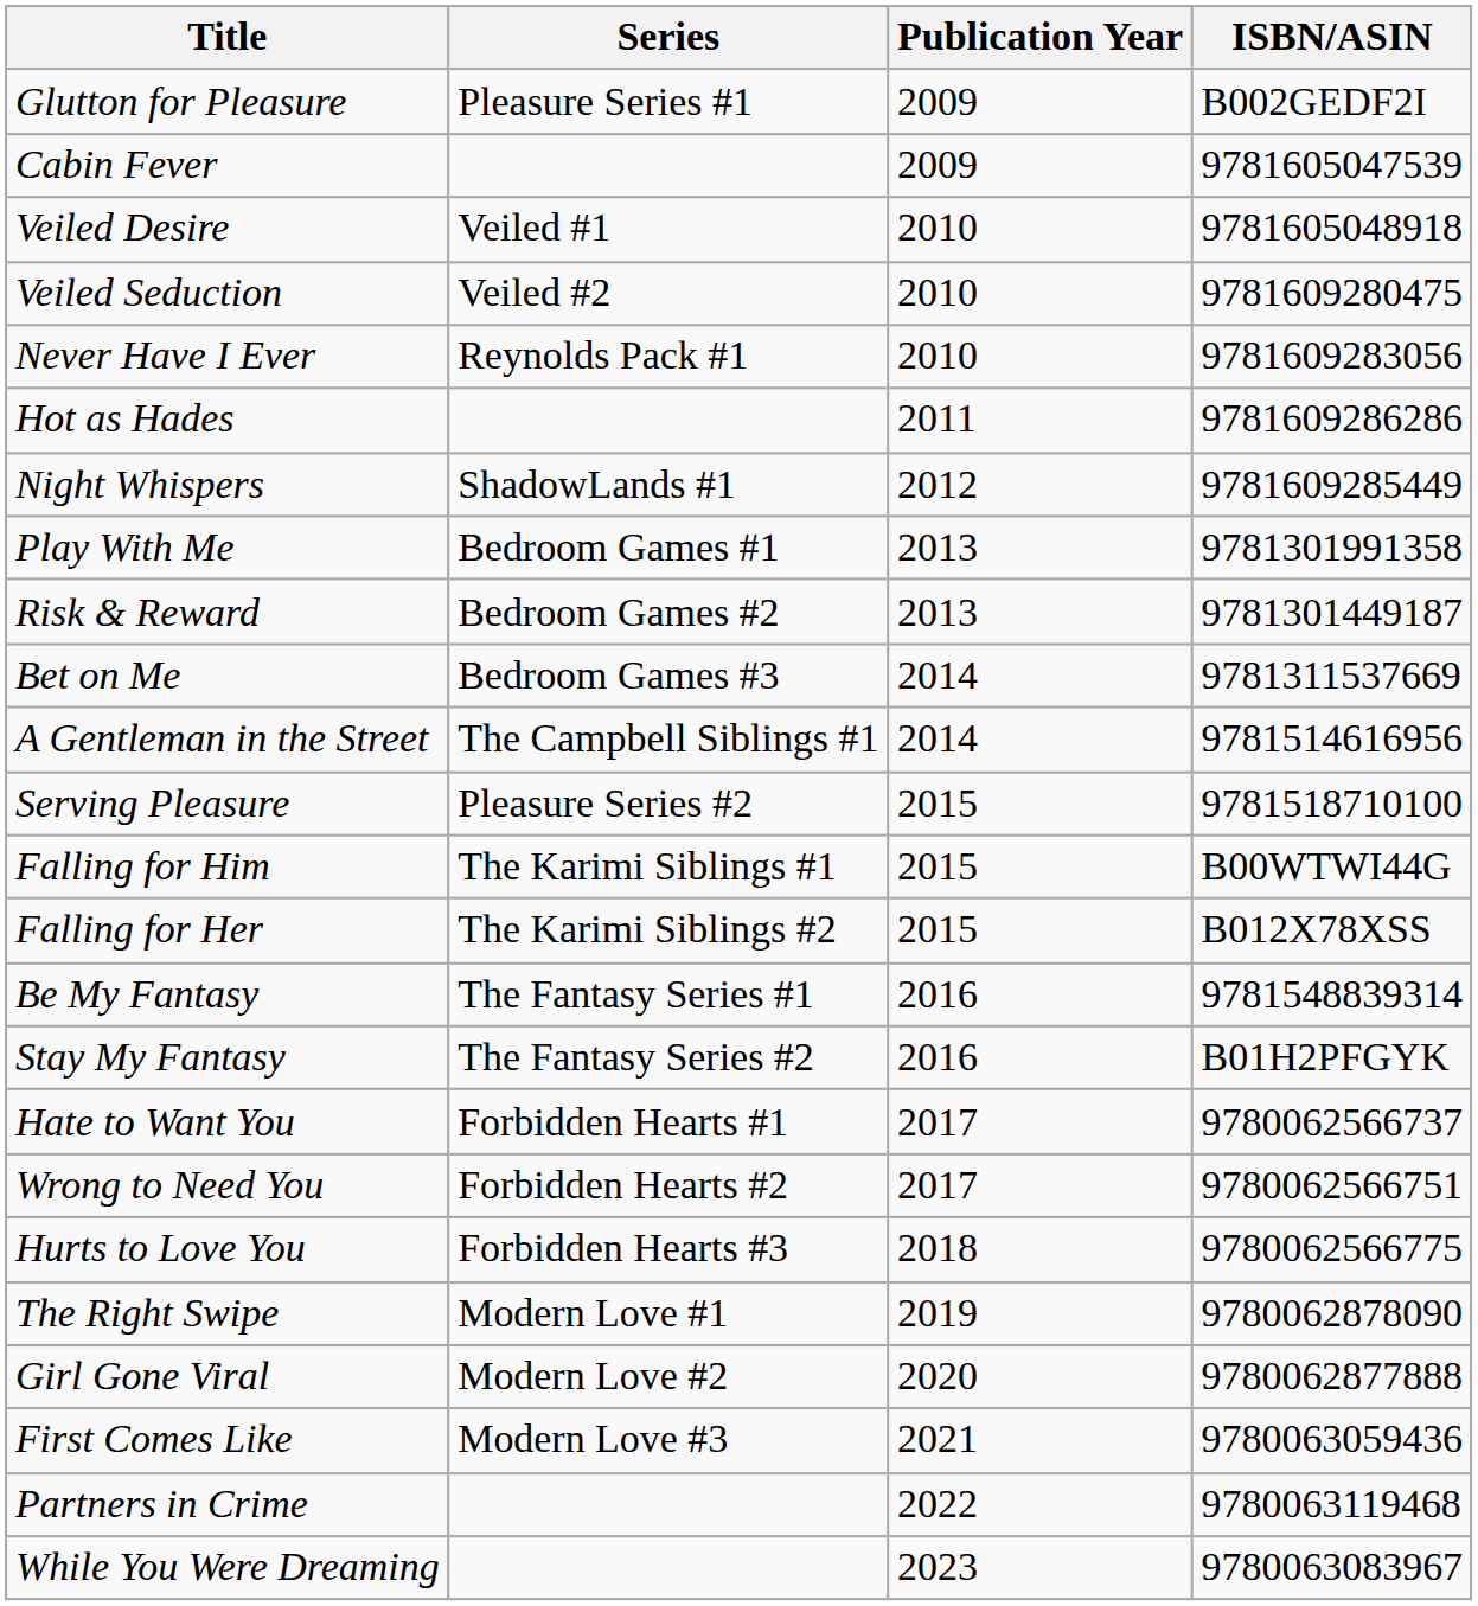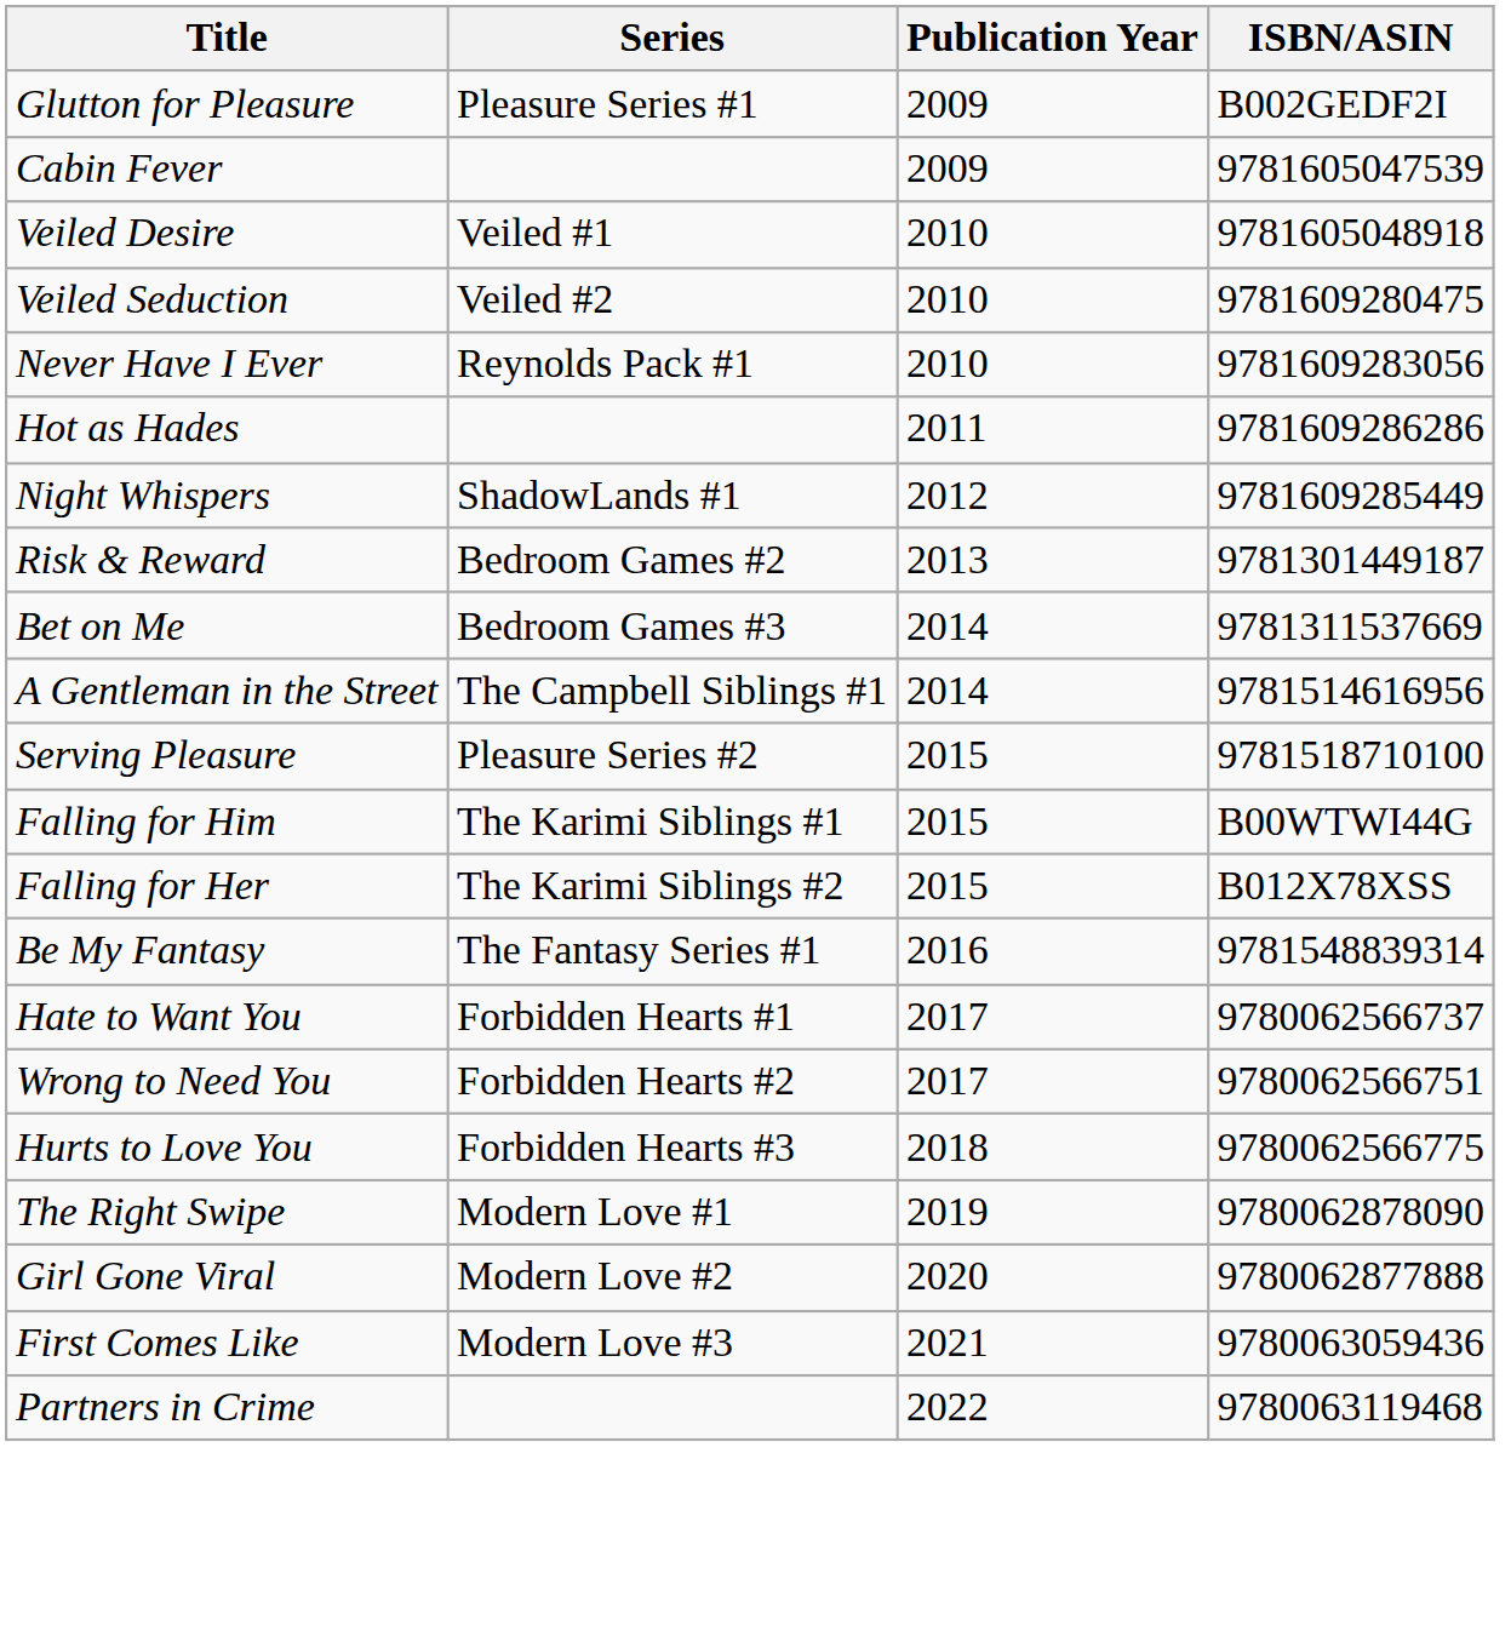 <table class="wikitable">
 <tr>
 <th>Title</th>
 <th>Series</th>
 <th>Publication Year</th>
 <th>ISBN/ASIN</th>
 </tr>
 <tr>
 <td><em>Glutton for Pleasure</em></td>
 <td>Pleasure Series #1</td>
 <td>2009</td>
 <td>B002GEDF2I</td>
 </tr>
 <tr>
 <td><em>Cabin Fever</em></td>
 <td></td>
 <td>2009</td>
 <td>9781605047539</td>
 </tr>
 <tr>
 <td><em>Veiled Desire</em></td>
 <td>Veiled #1</td>
 <td>2010</td>
 <td>9781605048918</td>
 </tr>
 <tr>
 <td><em>Veiled Seduction</em></td>
 <td>Veiled #2</td>
 <td>2010</td>
 <td>9781609280475</td>
 </tr>
 <tr>
 <td><em>Never Have I Ever</em></td>
 <td>Reynolds Pack #1</td>
 <td>2010</td>
 <td>9781609283056</td>
 </tr>
 <tr>
 <td><em>Hot as Hades</em></td>
 <td></td>
 <td>2011</td>
 <td>9781609286286</td>
 </tr>
 <tr>
 <td><em>Night Whispers</em></td>
 <td>ShadowLands #1</td>
 <td>2012</td>
 <td>9781609285449</td>
 </tr>
 <tr>
-<td><em>Play With Me</em></td>
-<td>Bedroom Games #1</td>
-<td>2013</td>
-<td>9781301991358</td>
-</tr>
-<tr>
 <td><em>Risk & Reward</em></td>
 <td>Bedroom Games #2</td>
 <td>2013</td>
 <td>9781301449187</td>
 </tr>
 <tr>
 <td><em>Bet on Me</em></td>
 <td>Bedroom Games #3</td>
 <td>2014</td>
 <td>9781311537669</td>
 </tr>
 <tr>
 <td><em>A Gentleman in the Street</em></td>
 <td>The Campbell Siblings #1</td>
 <td>2014</td>
 <td>9781514616956</td>
 </tr>
 <tr>
 <td><em>Serving Pleasure</em></td>
 <td>Pleasure Series #2</td>
 <td>2015</td>
 <td>9781518710100</td>
 </tr>
 <tr>
 <td><em>Falling for Him</em></td>
 <td>The Karimi Siblings #1</td>
 <td>2015</td>
 <td>B00WTWI44G</td>
 </tr>
 <tr>
 <td><em>Falling for Her</em></td>
 <td>The Karimi Siblings #2</td>
 <td>2015</td>
 <td>B012X78XSS</td>
 </tr>
 <tr>
 <td><em>Be My Fantasy</em></td>
 <td>The Fantasy Series #1</td>
 <td>2016</td>
 <td>9781548839314</td>
-</tr>
-<tr>
-<td><em>Stay My Fantasy</em></td>
-<td>The Fantasy Series #2</td>
-<td>2016</td>
-<td>B01H2PFGYK</td>
 </tr>
 <tr>
 <td><em>Hate to Want You</em></td>
 <td>Forbidden Hearts #1</td>
 <td>2017</td>
 <td>9780062566737</td>
 </tr>
 <tr>
 <td><em>Wrong to Need You</em></td>
 <td>Forbidden Hearts #2</td>
 <td>2017</td>
 <td>9780062566751</td>
 </tr>
 <tr>
 <td><em>Hurts to Love You</em></td>
 <td>Forbidden Hearts #3</td>
 <td>2018</td>
 <td>9780062566775</td>
 </tr>
 <tr>
 <td><em>The Right Swipe</em></td>
 <td>Modern Love #1</td>
 <td>2019</td>
 <td>9780062878090</td>
 </tr>
 <tr>
 <td><em>Girl Gone Viral</em></td>
 <td>Modern Love #2</td>
 <td>2020</td>
 <td>9780062877888</td>
 </tr>
 <tr>
 <td><em>First Comes Like</em></td>
 <td>Modern Love #3</td>
 <td>2021</td>
 <td>9780063059436</td>
 </tr>
 <tr>
 <td><em>Partners in Crime</em></td>
 <td></td>
 <td>2022</td>
 <td>9780063119468</td>
 </tr>
-<tr>
-<td><em>While You Were Dreaming</em></td>
-<td></td>
-<td>2023</td>
-<td>9780063083967</td>
-</tr>
 </table>
